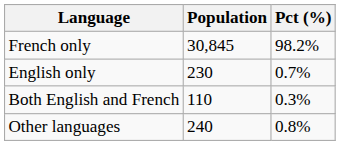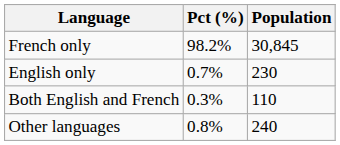 <table class="wikitable">
 <tr>
 <th>Language</th>
+<th>Pct (%)</th>
 <th>Population</th>
-<th>Pct (%)</th>
 </tr>
 <tr>
 <td>French only</td>
+<td>98.2%</td>
 <td>30,845</td>
-<td>98.2%</td>
 </tr>
 <tr>
 <td>English only</td>
+<td>0.7%</td>
 <td>230</td>
-<td>0.7%</td>
 </tr>
 <tr>
 <td>Both English and French</td>
+<td>0.3%</td>
 <td>110</td>
-<td>0.3%</td>
 </tr>
 <tr>
 <td>Other languages</td>
+<td>0.8%</td>
 <td>240</td>
-<td>0.8%</td>
 </tr>
 </table>
